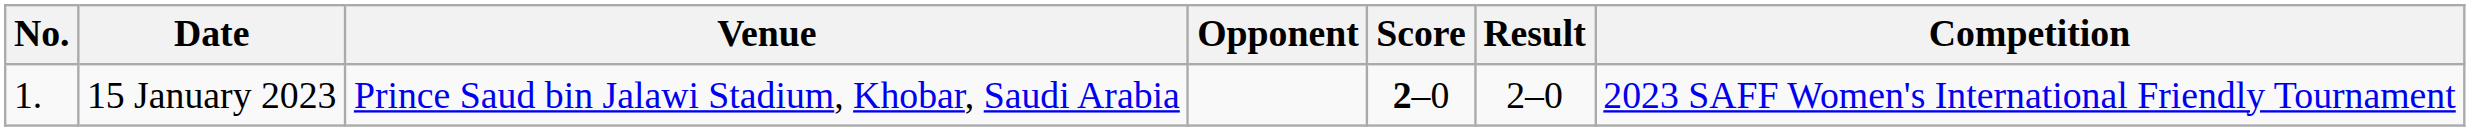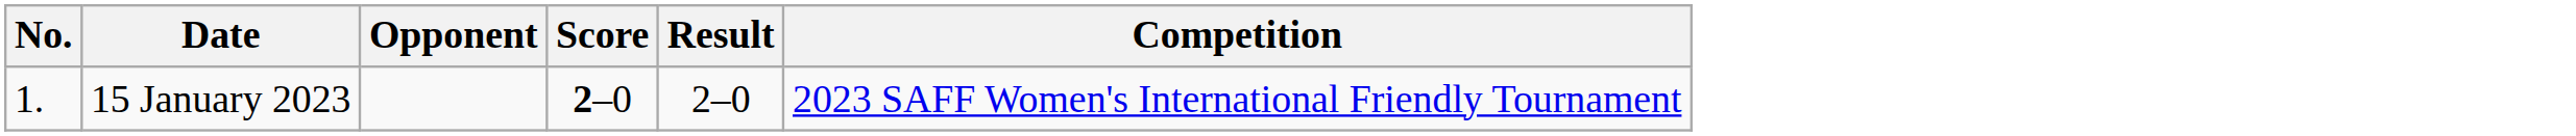 <table class="wikitable sortable">
 <tr>
 <th scope="col">No.</th>
 <th scope="col">Date</th>
-<th scope="col">Venue</th>
 <th scope="col">Opponent</th>
 <th scope="col">Score</th>
 <th scope="col">Result</th>
 <th scope="col">Competition</th>
 </tr>
 <tr>
 <td>1.</td>
 <td>15 January 2023</td>
-<td><a href='#'>Prince Saud bin Jalawi Stadium</a>, <a href='#'>Khobar</a>, <a href='#'>Saudi Arabia</a></td>
 <td></td>
 <td align="center"><strong>2</strong>–0</td>
 <td align="center">2–0</td>
 <td><a href='#'>2023 SAFF Women's International Friendly Tournament</a></td>
 </tr>
 </table>
